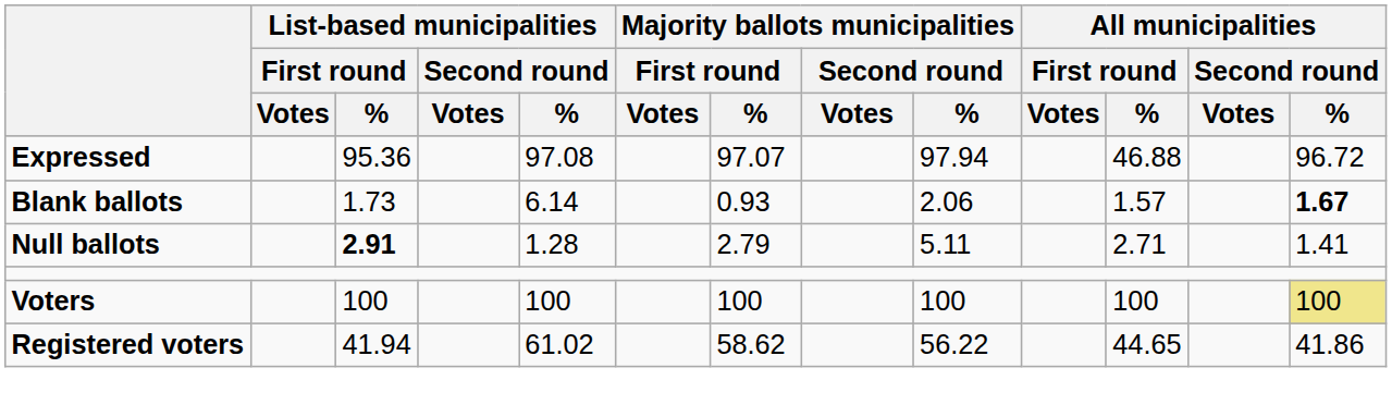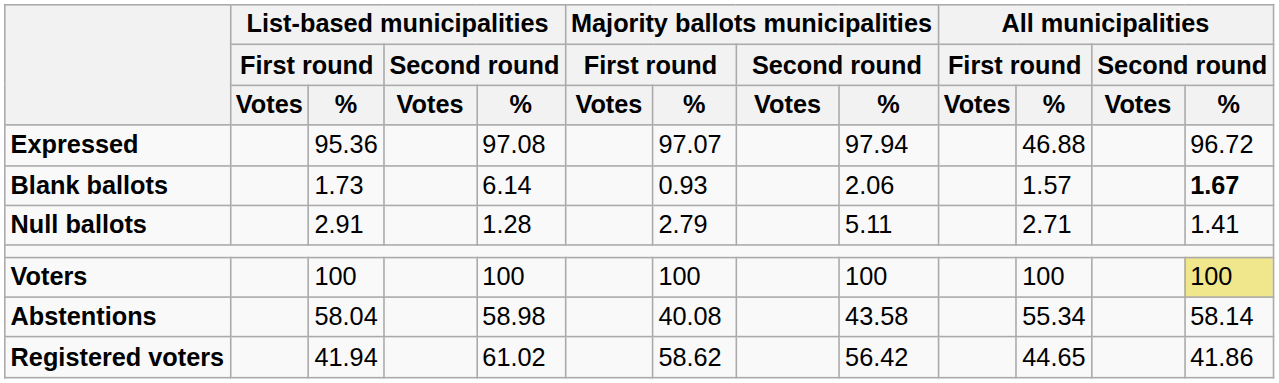 <table class="wikitable">
 <tr>
 <th rowspan="3"></th>
 <th colspan="4">List-based municipalities</th>
 <th colspan="4">Majority ballots municipalities</th>
 <th colspan="4">All municipalities</th>
 </tr>
 <tr>
 <th colspan="2">First round</th>
 <th colspan="2">Second round</th>
 <th colspan="2">First round</th>
 <th colspan="2">Second round</th>
 <th colspan="2">First round</th>
 <th colspan="2">Second round</th>
 </tr>
 <tr>
 <th>Votes</th>
 <th>%</th>
 <th>Votes</th>
 <th>%</th>
 <th>Votes</th>
 <th>%</th>
 <th>Votes</th>
 <th>%</th>
 <th>Votes</th>
 <th>%</th>
 <th>Votes</th>
 <th>%</th>
 </tr>
 <tr>
 <td><strong>Expressed</strong></td>
 <td></td>
 <td>95.36</td>
 <td></td>
 <td>97.08</td>
 <td></td>
 <td>97.07</td>
 <td></td>
 <td>97.94</td>
 <td></td>
 <td>46.88</td>
 <td></td>
 <td>96.72</td>
 </tr>
 <tr>
 <td><strong>Blank ballots</strong></td>
 <td></td>
 <td>1.73</td>
 <td></td>
 <td>6.14</td>
 <td></td>
 <td>0.93</td>
 <td></td>
 <td>2.06</td>
 <td></td>
 <td>1.57</td>
 <td></td>
 <td><strong>1.67</strong></td>
 </tr>
 <tr>
 <td><strong>Null ballots</strong></td>
 <td></td>
-<td><strong>2.91</strong></td>
+<td>2.91</td>
 <td></td>
 <td>1.28</td>
 <td></td>
 <td>2.79</td>
 <td></td>
 <td>5.11</td>
 <td></td>
 <td>2.71</td>
 <td></td>
 <td>1.41</td>
 </tr>
 <tr>
 <td colspan="13"></td>
 </tr>
 <tr>
 <td><strong>Voters</strong></td>
 <td></td>
 <td>100</td>
 <td></td>
 <td>100</td>
 <td></td>
 <td>100</td>
 <td></td>
 <td>100</td>
 <td></td>
 <td>100</td>
 <td></td>
 <td style="background: khaki;">100</td>
 </tr>
 <tr>
+<td><strong>Abstentions</strong></td>
+<td></td>
+<td>58.04</td>
+<td></td>
+<td>58.98</td>
+<td></td>
+<td>40.08</td>
+<td></td>
+<td>43.58</td>
+<td></td>
+<td>55.34</td>
+<td></td>
+<td>58.14</td>
+</tr>
+<tr>
 <td><strong>Registered voters</strong></td>
 <td></td>
 <td>41.94</td>
 <td></td>
 <td>61.02</td>
 <td></td>
 <td>58.62</td>
 <td></td>
-<td>56.22</td>
+<td>56.42</td>
 <td></td>
 <td>44.65</td>
 <td></td>
 <td>41.86</td>
 </tr>
 </table>
